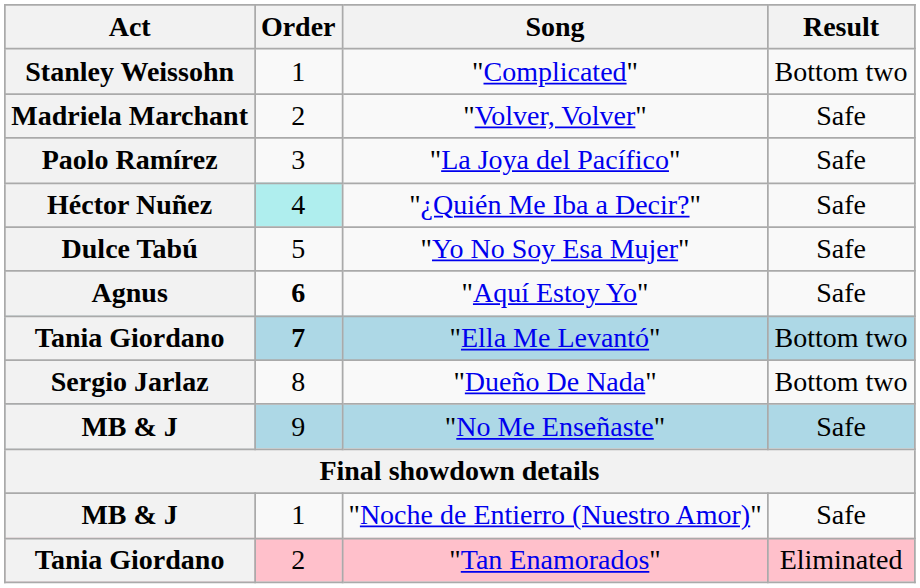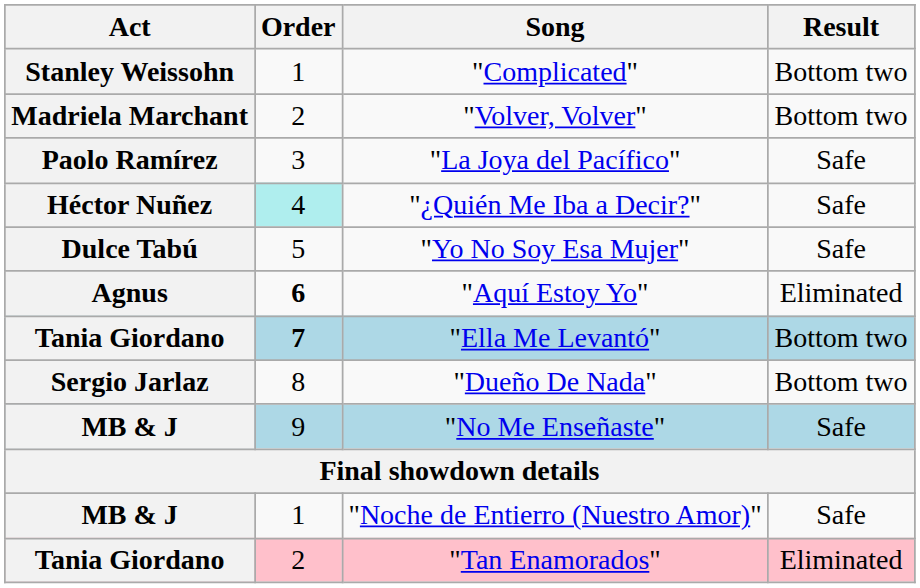 <table class="wikitable plainrowheaders" style="text-align:center">
 <tr>
 <th>Act</th>
 <th>Order</th>
 <th>Song</th>
 <th>Result</th>
 </tr>
 <tr>
 <th>Stanley Weissohn</th>
 <td>1</td>
 <td>"<a href='#'>Complicated</a>"</td>
 <td>Bottom two</td>
 </tr>
 <tr>
 <th>Madriela Marchant</th>
 <td>2</td>
 <td>"<a href='#'>Volver, Volver</a>"</td>
-<td>Safe</td>
+<td>Bottom two</td>
 </tr>
 <tr>
 <th>Paolo Ramírez</th>
 <td>3</td>
 <td>"<a href='#'>La Joya del Pacífico</a>"</td>
 <td>Safe</td>
 </tr>
 <tr>
 <th>Héctor Nuñez</th>
 <td style="background: paleturquoise;">4</td>
 <td>"<a href='#'>¿Quién Me Iba a Decir?</a>"</td>
 <td>Safe</td>
 </tr>
 <tr>
 <th>Dulce Tabú</th>
 <td>5</td>
 <td>"<a href='#'>Yo No Soy Esa Mujer</a>"</td>
 <td>Safe</td>
 </tr>
 <tr>
 <th>Agnus</th>
 <td><strong>6</strong></td>
 <td>"<a href='#'>Aquí Estoy Yo</a>"</td>
-<td>Safe</td>
+<td>Eliminated</td>
 </tr>
 <tr bgcolor="lightblue">
 <th>Tania Giordano</th>
 <td><strong>7</strong></td>
 <td>"<a href='#'>Ella Me Levantó</a>"</td>
 <td>Bottom two</td>
 </tr>
 <tr>
 <th>Sergio Jarlaz</th>
 <td>8</td>
 <td>"<a href='#'>Dueño De Nada</a>"</td>
 <td>Bottom two</td>
 </tr>
 <tr bgcolor="lightblue">
 <th>MB & J</th>
 <td>9</td>
 <td>"<a href='#'>No Me Enseñaste</a>"</td>
 <td>Safe</td>
 </tr>
 <tr>
 <th colspan="6">Final showdown details</th>
 </tr>
 <tr>
 <th>MB & J</th>
 <td>1</td>
 <td>"<a href='#'>Noche de Entierro (Nuestro Amor)</a>"</td>
 <td>Safe</td>
 </tr>
 <tr bgcolor="pink">
 <th>Tania Giordano</th>
 <td>2</td>
 <td>"<a href='#'>Tan Enamorados</a>"</td>
 <td>Eliminated</td>
 </tr>
 </table>
